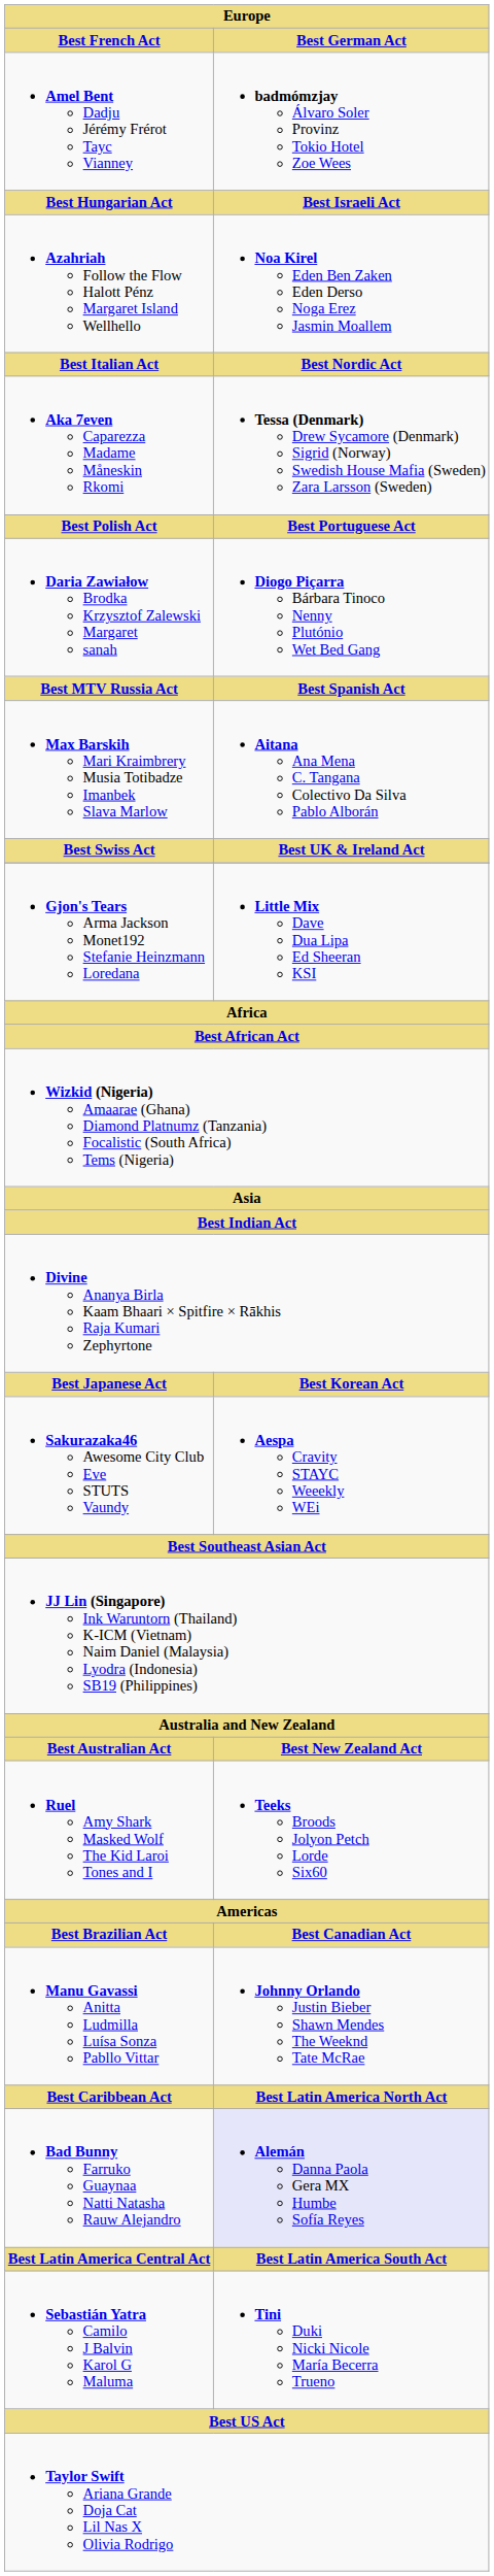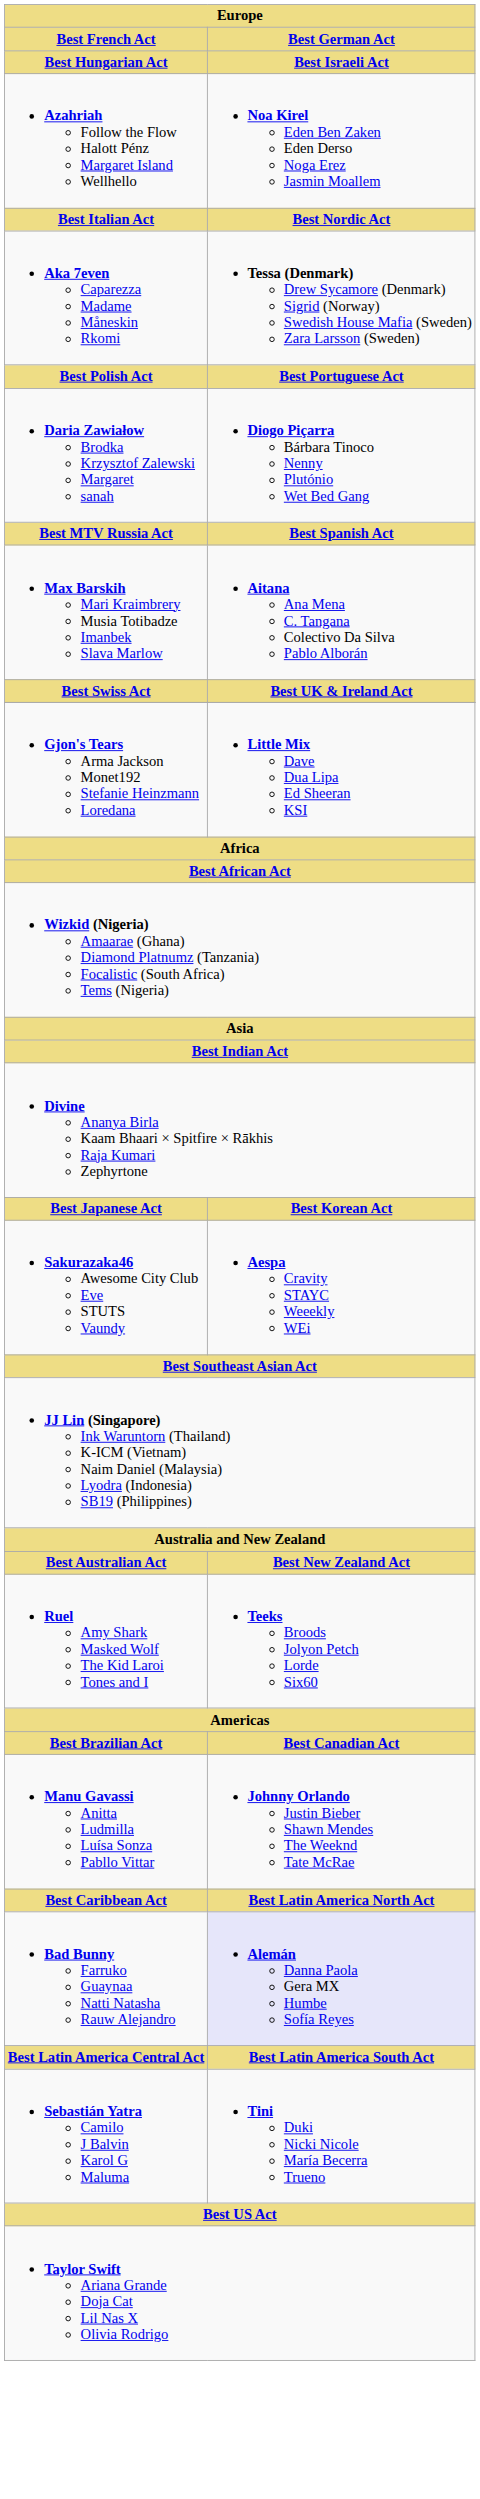 <table class="wikitable" style="width=100%">
 <tr>
 <th colspan="2" style="background:#EEDD85; width=50%">Europe</th>
 </tr>
 <tr>
 <th style="background:#EEDD85; width=50%"><a href='#'>Best French Act</a></th>
 <th style="background:#EEDD85; width=50%"><a href='#'>Best German Act</a></th>
-</tr>
-<tr>
-<td valign="top"><br><ul><li><strong><a href='#'>Amel Bent</a></strong><ul><li><a href='#'>Dadju</a></li><li>Jérémy Frérot</li><li><a href='#'>Tayc</a></li><li><a href='#'>Vianney</a></li></ul></li></ul></td>
-<td valign="top"><br><ul><li><strong>badmómzjay</strong><ul><li><a href='#'>Álvaro Soler</a></li><li>Provinz</li><li><a href='#'>Tokio Hotel</a></li><li><a href='#'>Zoe Wees</a></li></ul></li></ul></td>
 </tr>
 <tr>
 <th style="background:#EEDD85; width=50%"><a href='#'>Best Hungarian Act</a></th>
 <th style="background:#EEDD85; width=50%"><a href='#'>Best Israeli Act</a></th>
 </tr>
 <tr>
 <td valign="top"><br><ul><li><strong><a href='#'>Azahriah</a></strong><ul><li>Follow the Flow</li><li>Halott Pénz</li><li><a href='#'>Margaret Island</a></li><li>Wellhello</li></ul></li></ul></td>
 <td valign="top"><br><ul><li><strong><a href='#'>Noa Kirel</a></strong><ul><li><a href='#'>Eden Ben Zaken</a></li><li>Eden Derso</li><li><a href='#'>Noga Erez</a></li><li><a href='#'>Jasmin Moallem</a></li></ul></li></ul></td>
 </tr>
 <tr>
 <th style="background:#EEDD85; width=50%"><a href='#'>Best Italian Act</a></th>
 <th style="background:#EEDD85; width=50%"><a href='#'>Best Nordic Act</a></th>
 </tr>
 <tr>
 <td valign="top"><br><ul><li><strong><a href='#'>Aka 7even</a></strong><ul><li><a href='#'>Caparezza</a></li><li><a href='#'>Madame</a></li><li><a href='#'>Måneskin</a></li><li><a href='#'>Rkomi</a></li></ul></li></ul></td>
 <td valign="top"><br><ul><li><strong>Tessa (Denmark)</strong><ul><li><a href='#'>Drew Sycamore</a> (Denmark)</li><li><a href='#'>Sigrid</a> (Norway)</li><li><a href='#'>Swedish House Mafia</a> (Sweden)</li><li><a href='#'>Zara Larsson</a> (Sweden)</li></ul></li></ul></td>
 </tr>
 <tr>
 <th style="background:#EEDD85; width=50%"><a href='#'>Best Polish Act</a></th>
 <th style="background:#EEDD85; width=50%"><a href='#'>Best Portuguese Act</a></th>
 </tr>
 <tr>
 <td valign="top"><br><ul><li><strong><a href='#'>Daria Zawiałow</a></strong><ul><li><a href='#'>Brodka</a></li><li><a href='#'>Krzysztof Zalewski</a></li><li><a href='#'>Margaret</a></li><li><a href='#'>sanah</a></li></ul></li></ul></td>
 <td valign="top"><br><ul><li><strong><a href='#'>Diogo Piçarra</a></strong><ul><li>Bárbara Tinoco</li><li><a href='#'>Nenny</a></li><li><a href='#'>Plutónio</a></li><li><a href='#'>Wet Bed Gang</a></li></ul></li></ul></td>
 </tr>
 <tr>
 <th style="background:#EEDD85; width=50%"><a href='#'>Best MTV Russia Act</a></th>
 <th style="background:#EEDD85; width=50%"><a href='#'>Best Spanish Act</a></th>
 </tr>
 <tr>
 <td valign="top"><br><ul><li><strong><a href='#'>Max Barskih</a></strong><ul><li><a href='#'>Mari Kraimbrery</a></li><li>Musia Totibadze</li><li><a href='#'>Imanbek</a></li><li><a href='#'>Slava Marlow</a></li></ul></li></ul></td>
 <td valign="top"><br><ul><li><strong><a href='#'>Aitana</a></strong><ul><li><a href='#'>Ana Mena</a></li><li><a href='#'>C. Tangana</a></li><li>Colectivo Da Silva</li><li><a href='#'>Pablo Alborán</a></li></ul></li></ul></td>
 </tr>
 <tr>
 <th style="background:#EEDD85; width=50%"><a href='#'>Best Swiss Act</a></th>
 <th style="background:#EEDD85; width=50%"><a href='#'>Best UK & Ireland Act</a></th>
 </tr>
 <tr>
 </tr>
 <tr>
 <td valign="top"><br><ul><li><strong><a href='#'>Gjon's Tears</a></strong><ul><li>Arma Jackson</li><li>Monet192</li><li><a href='#'>Stefanie Heinzmann</a></li><li><a href='#'>Loredana</a></li></ul></li></ul></td>
 <td valign="top"><br><ul><li><strong><a href='#'>Little Mix</a></strong><ul><li><a href='#'>Dave</a></li><li><a href='#'>Dua Lipa</a></li><li><a href='#'>Ed Sheeran</a></li><li><a href='#'>KSI</a></li></ul></li></ul></td>
 </tr>
 <tr>
 <th colspan="2" style="background:#EEDD85; width=100%">Africa</th>
 </tr>
 <tr>
 <th colspan="2" style="background:#EEDD85; width=100%"><a href='#'>Best African Act</a></th>
 </tr>
 <tr>
 <td colspan="2" valign="top"><br><ul><li><strong><a href='#'>Wizkid</a> (Nigeria)</strong><ul><li><a href='#'>Amaarae</a> (Ghana)</li><li><a href='#'>Diamond Platnumz</a> (Tanzania)</li><li><a href='#'>Focalistic</a> (South Africa)</li><li><a href='#'>Tems</a> (Nigeria)</li></ul></li></ul></td>
 </tr>
 <tr>
 <th colspan="2" style="background:#EEDD85; width=100%">Asia</th>
 </tr>
 <tr>
 <th colspan="2" style="background:#EEDD85; width=100%"><a href='#'>Best Indian Act</a></th>
 </tr>
 <tr>
 <td colspan="2" valign="top"><br><ul><li><strong><a href='#'>Divine</a></strong><ul><li><a href='#'>Ananya Birla</a></li><li>Kaam Bhaari × Spitfire × Rākhis</li><li><a href='#'>Raja Kumari</a></li><li>Zephyrtone</li></ul></li></ul></td>
 </tr>
 <tr>
 <th style="background:#EEDD85; width=50%"><a href='#'>Best Japanese Act</a></th>
 <th style="background:#EEDD85; width=50%"><a href='#'>Best Korean Act</a></th>
 </tr>
 <tr>
 <td valign="top"><br><ul><li><strong><a href='#'>Sakurazaka46</a></strong><ul><li>Awesome City Club</li><li><a href='#'>Eve</a></li><li>STUTS</li><li><a href='#'>Vaundy</a></li></ul></li></ul></td>
 <td valign="top"><br><ul><li><strong><a href='#'>Aespa</a></strong><ul><li><a href='#'>Cravity</a></li><li><a href='#'>STAYC</a></li><li><a href='#'>Weeekly</a></li><li><a href='#'>WEi</a></li></ul></li></ul></td>
 </tr>
 <tr>
 <th colspan="2" style="background:#EEDD85; width=50%"><a href='#'>Best Southeast Asian Act</a></th>
 </tr>
 <tr>
 <td colspan="2" valign="top"><br><ul><li><strong><a href='#'>JJ Lin</a> (Singapore)</strong><ul><li><a href='#'>Ink Waruntorn</a> (Thailand)</li><li>K-ICM (Vietnam)</li><li>Naim Daniel (Malaysia)</li><li><a href='#'>Lyodra</a> (Indonesia)</li><li><a href='#'>SB19</a> (Philippines)</li></ul></li></ul></td>
 </tr>
 <tr>
 <th colspan="2" style="background:#EEDD85; width=50%">Australia and New Zealand</th>
 </tr>
 <tr>
 <th style="background:#EEDD85; width=50%"><a href='#'>Best Australian Act</a></th>
 <th style="background:#EEDD85; width=50%"><a href='#'>Best New Zealand Act</a></th>
 </tr>
 <tr>
 <td valign="top"><br><ul><li><strong><a href='#'>Ruel</a></strong><ul><li><a href='#'>Amy Shark</a></li><li><a href='#'>Masked Wolf</a></li><li><a href='#'>The Kid Laroi</a></li><li><a href='#'>Tones and I</a></li></ul></li></ul></td>
 <td valign="top"><br><ul><li><strong><a href='#'>Teeks</a></strong><ul><li><a href='#'>Broods</a></li><li><a href='#'>Jolyon Petch</a></li><li><a href='#'>Lorde</a></li><li><a href='#'>Six60</a></li></ul></li></ul></td>
 </tr>
 <tr>
 <th colspan="2" style="background:#EEDD85; width=50%">Americas</th>
 </tr>
 <tr>
 <th style="background:#EEDD85; width=50%"><a href='#'>Best Brazilian Act</a></th>
 <th style="background:#EEDD85; width=50%"><a href='#'>Best Canadian Act</a></th>
 </tr>
 <tr>
 <td valign="top"><br><ul><li><strong><a href='#'>Manu Gavassi</a></strong><ul><li><a href='#'>Anitta</a></li><li><a href='#'>Ludmilla</a></li><li><a href='#'>Luísa Sonza</a></li><li><a href='#'>Pabllo Vittar</a></li></ul></li></ul></td>
 <td valign="top"><br><ul><li><strong><a href='#'>Johnny Orlando</a></strong><ul><li><a href='#'>Justin Bieber</a></li><li><a href='#'>Shawn Mendes</a></li><li><a href='#'>The Weeknd</a></li><li><a href='#'>Tate McRae</a></li></ul></li></ul></td>
 </tr>
 <tr>
 <th style="background:#EEDD85; width=50%"><a href='#'>Best Caribbean Act</a></th>
 <th style="background:#EEDD85; width=50%"><a href='#'>Best Latin America North Act</a></th>
 </tr>
 <tr>
 <td valign="top"><br><ul><li><strong><a href='#'>Bad Bunny</a></strong><ul><li><a href='#'>Farruko</a></li><li><a href='#'>Guaynaa</a></li><li><a href='#'>Natti Natasha</a></li><li><a href='#'>Rauw Alejandro</a></li></ul></li></ul></td>
 <td valign="top" style="background: lavender;"><br><ul><li><strong><a href='#'>Alemán</a></strong><ul><li><a href='#'>Danna Paola</a></li><li>Gera MX</li><li><a href='#'>Humbe</a></li><li><a href='#'>Sofía Reyes</a></li></ul></li></ul></td>
 </tr>
 <tr>
 <th style="background:#EEDD85; width=50%"><a href='#'>Best Latin America Central Act</a></th>
 <th style="background:#EEDD85; width=50%"><a href='#'>Best Latin America South Act</a></th>
 </tr>
 <tr>
 <td valign="top"><br><ul><li><strong><a href='#'>Sebastián Yatra</a></strong><ul><li><a href='#'>Camilo</a></li><li><a href='#'>J Balvin</a></li><li><a href='#'>Karol G</a></li><li><a href='#'>Maluma</a></li></ul></li></ul></td>
 <td valign="top"><br><ul><li><strong><a href='#'>Tini</a></strong><ul><li><a href='#'>Duki</a></li><li><a href='#'>Nicki Nicole</a></li><li><a href='#'>María Becerra</a></li><li><a href='#'>Trueno</a></li></ul></li></ul></td>
 </tr>
 <tr>
 <th colspan="2" style="background:#EEDD85; width=100%"><a href='#'>Best US Act</a></th>
 </tr>
 <tr>
 <td colspan="2" valign="top"><br><ul><li><strong><a href='#'>Taylor Swift</a></strong><ul><li><a href='#'>Ariana Grande</a></li><li><a href='#'>Doja Cat</a></li><li><a href='#'>Lil Nas X</a></li><li><a href='#'>Olivia Rodrigo</a></li></ul></li></ul></td>
 </tr>
 </table>
